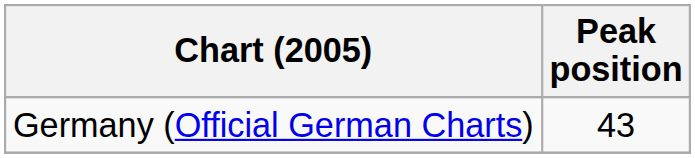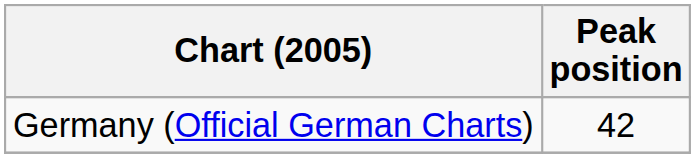 <table class="wikitable sortable">
 <tr>
 <th>Chart (2005)</th>
 <th>Peak<br>position</th>
 </tr>
 <tr>
 </tr>
 <tr>
 <td align="left">Germany (<a href='#'>Official German Charts</a>)</td>
-<td align="center">43</td>
+<td align="center">42</td>
 </tr>
 <tr>
 </tr>
 <tr>
 </tr>
 </table>
